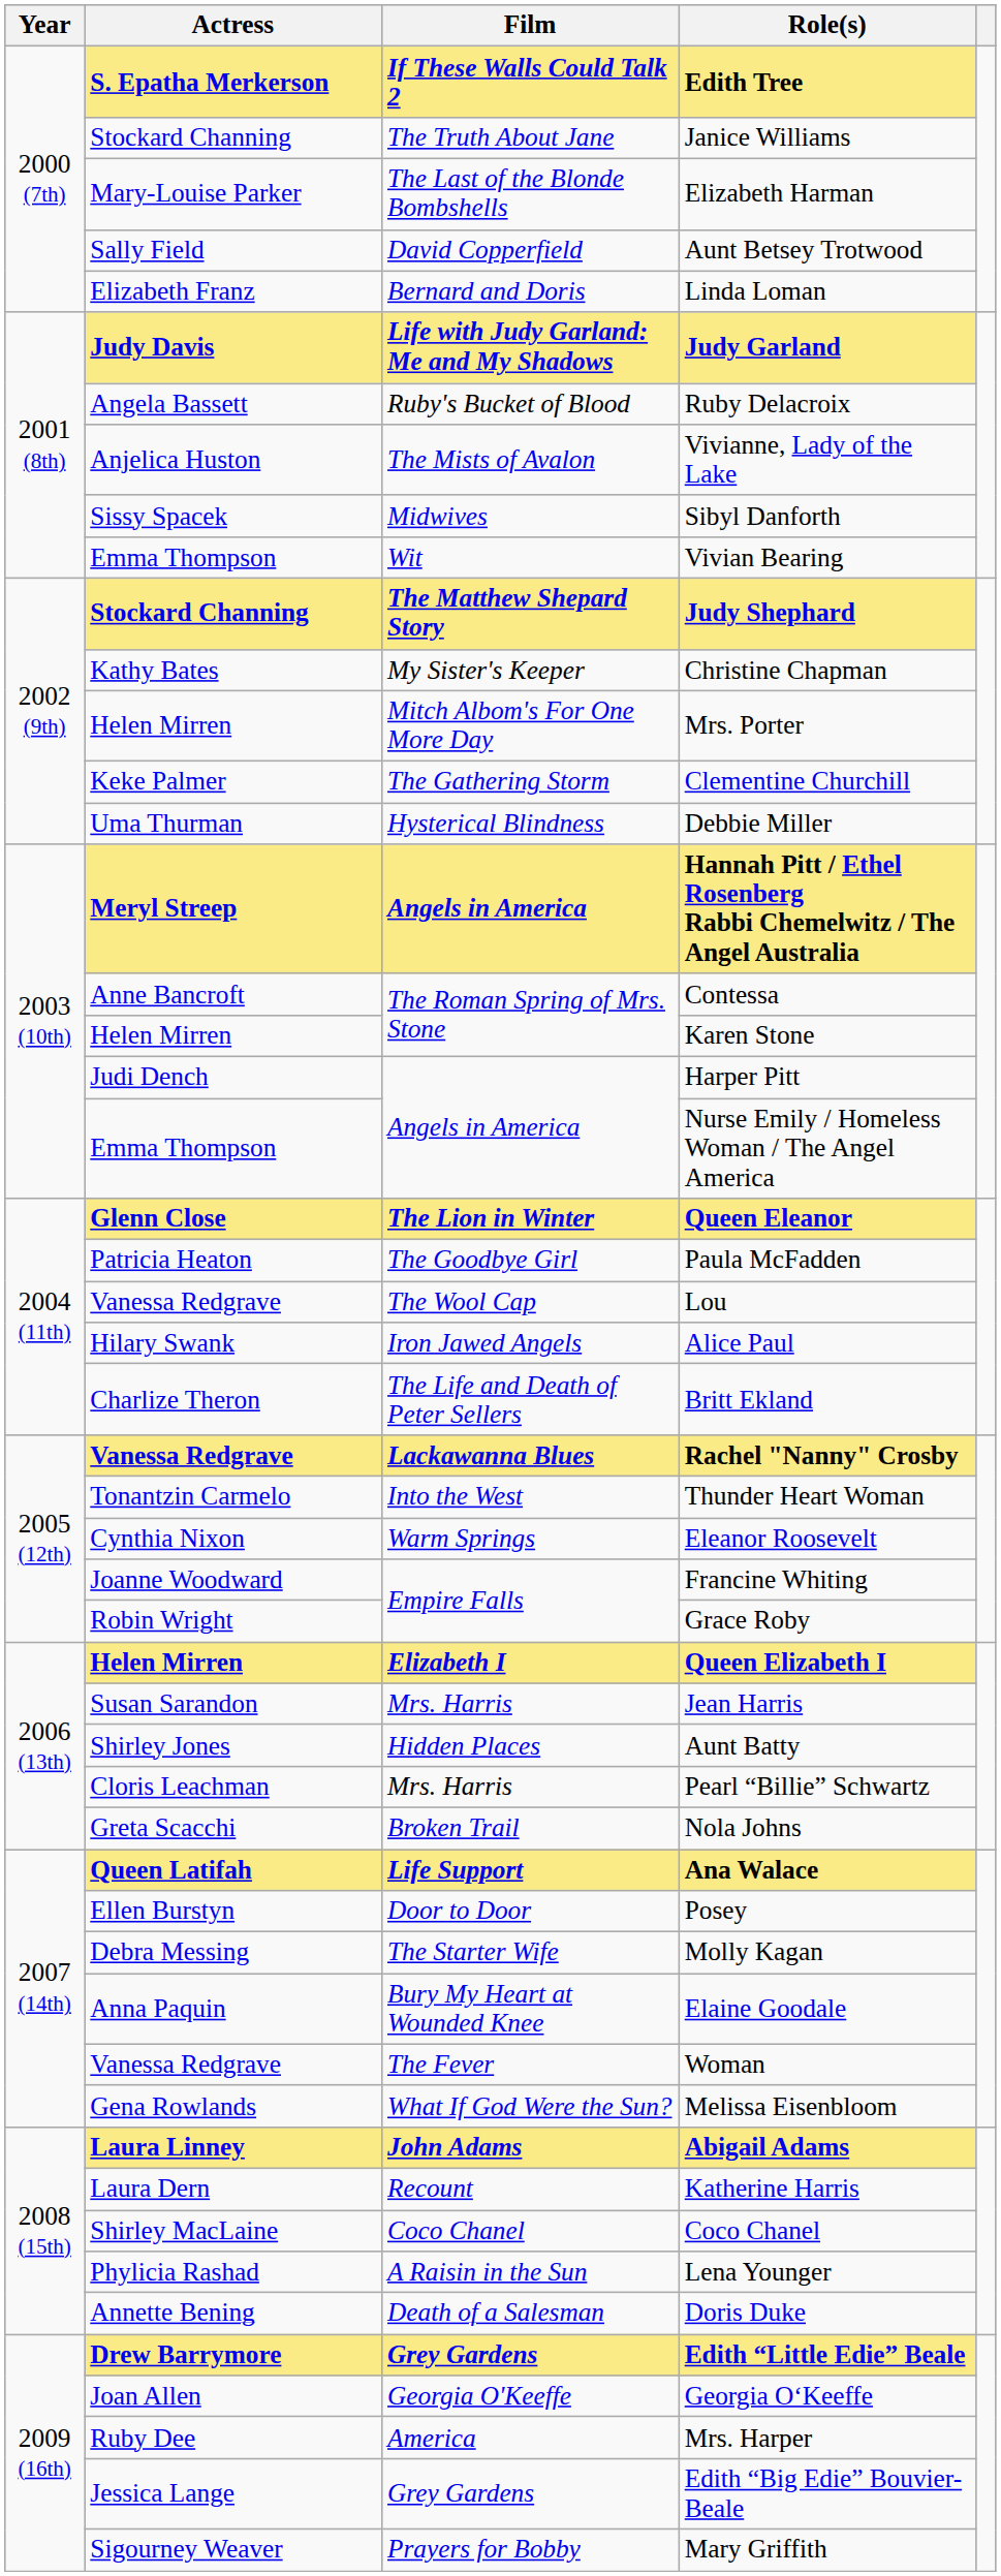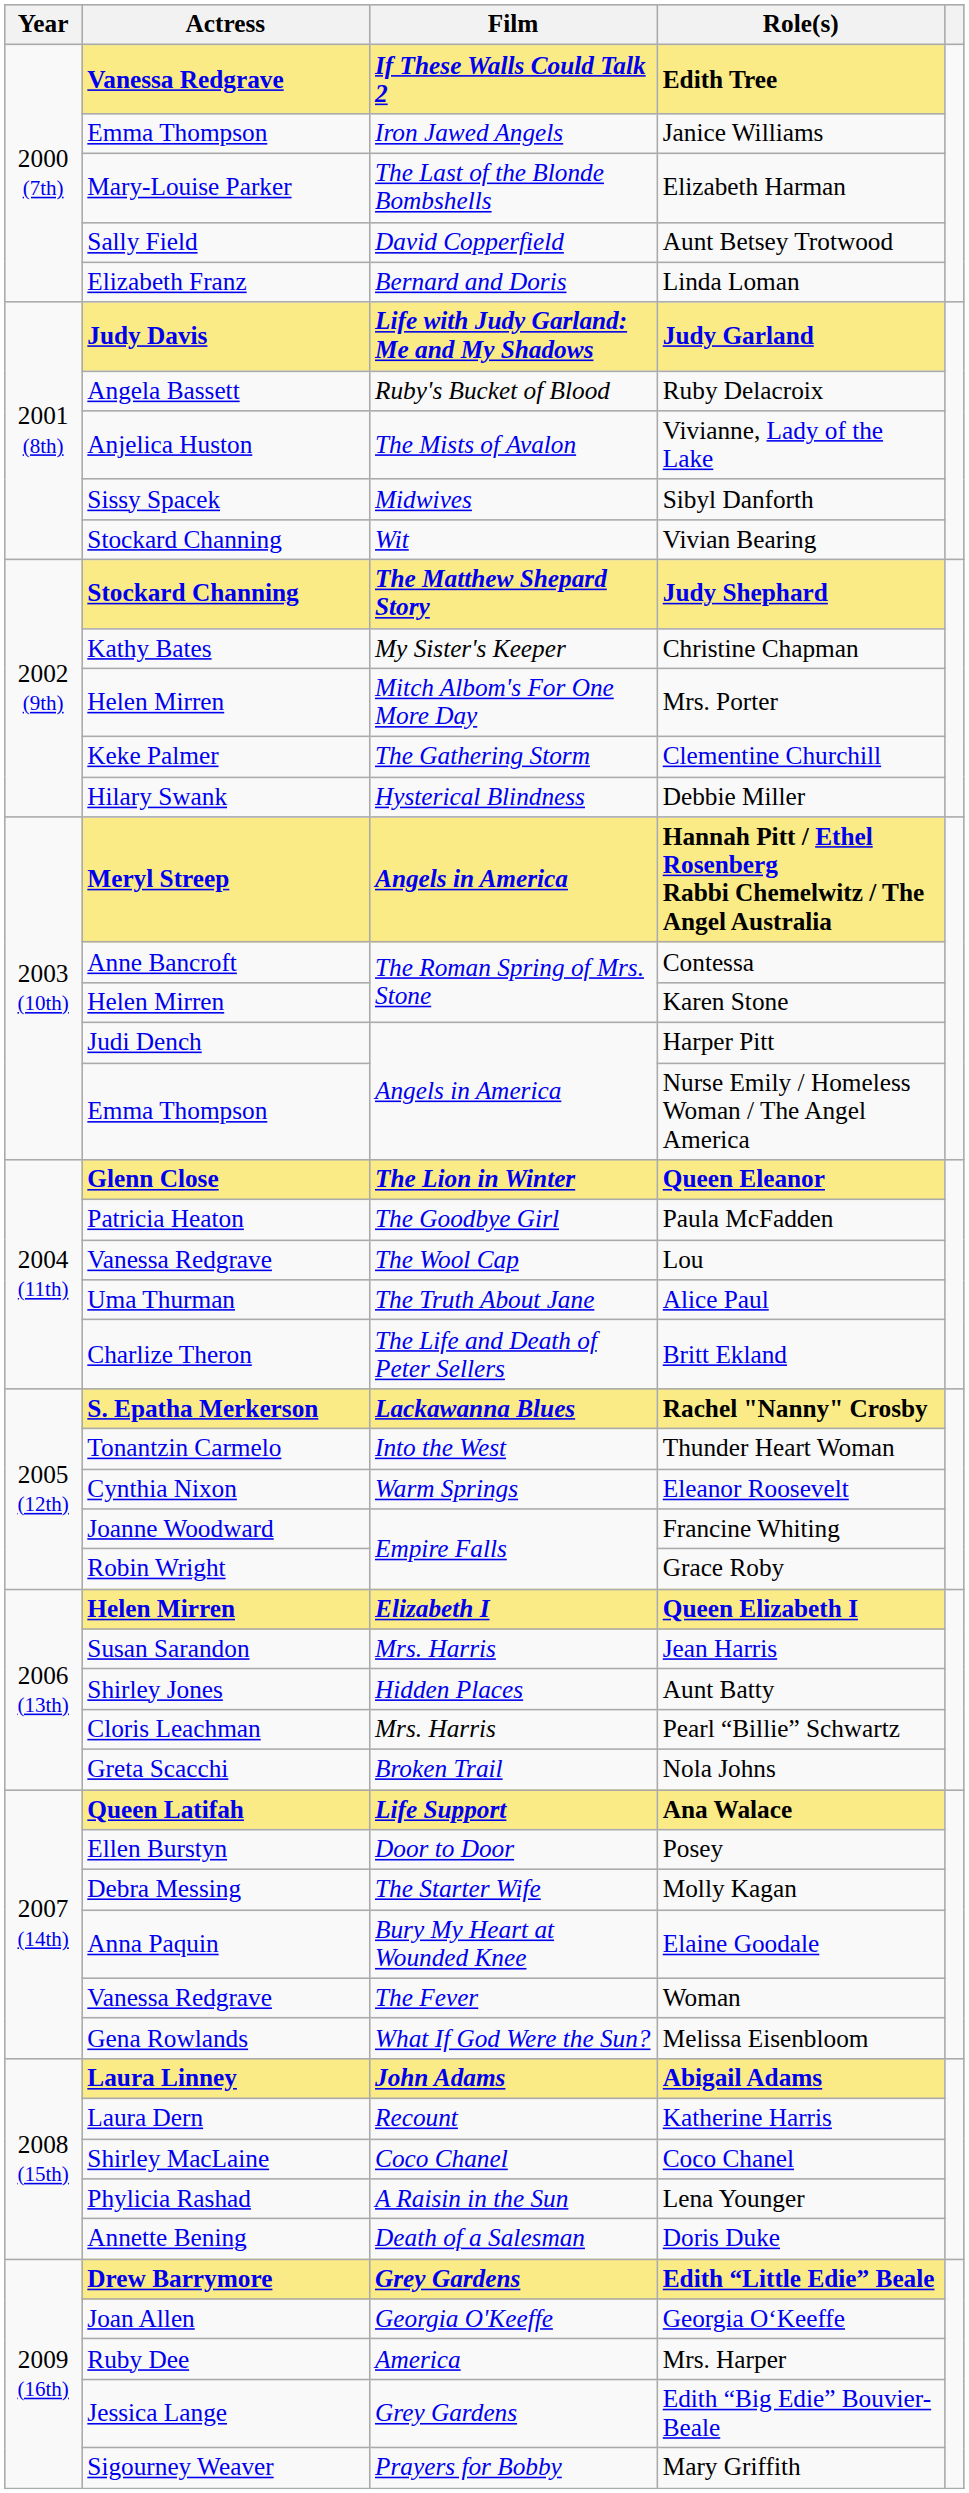 <table class="wikitable sortable" style="text-align:left;">
 <tr>
 <th scope="col" style="width:8%;">Year</th>
 <th scope="col" style="width:30%;">Actress</th>
 <th scope="col" style="width:30%;">Film</th>
 <th scope="col" style="width:30%;">Role(s)</th>
 <th class=unsortable><strong></strong></th>
 </tr>
 <tr>
 <td rowspan="5" align="center">2000<br><small><a href='#'>(7th)</a> </small></td>
-<td style="background:#FAEB86;"><strong><a href='#'>S. Epatha Merkerson</a></strong></td>
+<td style="background:#FAEB86;"><strong><a href='#'>Vanessa Redgrave</a></strong></td>
 <td style="background:#FAEB86;"><strong><em><a href='#'>If These Walls Could Talk 2</a></em></strong></td>
 <td style="background:#FAEB86;"><strong>Edith Tree</strong></td>
 <td rowspan=5></td>
 </tr>
 <tr>
-<td><a href='#'>Stockard Channing</a></td>
-<td><em><a href='#'>The Truth About Jane</a></em></td>
+<td><a href='#'>Emma Thompson</a></td>
+<td><em><a href='#'>Iron Jawed Angels</a></em></td>
 <td>Janice Williams</td>
 </tr>
 <tr>
 <td><a href='#'>Mary-Louise Parker</a></td>
 <td><em><a href='#'>The Last of the Blonde Bombshells</a></em></td>
 <td>Elizabeth Harman</td>
 </tr>
 <tr>
 <td><a href='#'>Sally Field</a></td>
 <td><em><a href='#'>David Copperfield</a></em></td>
 <td>Aunt Betsey Trotwood</td>
 </tr>
 <tr>
 <td><a href='#'>Elizabeth Franz</a></td>
 <td><em><a href='#'>Bernard and Doris</a></em></td>
 <td>Linda Loman</td>
 </tr>
 <tr>
 <td rowspan="5" align="center">2001<br><small><a href='#'>(8th)</a> </small></td>
 <td style="background:#FAEB86;"><strong><a href='#'>Judy Davis</a></strong></td>
 <td style="background:#FAEB86;"><strong><em><a href='#'>Life with Judy Garland: Me and My Shadows</a></em></strong></td>
 <td style="background:#FAEB86;"><strong><a href='#'>Judy Garland</a></strong></td>
 <td rowspan=5></td>
 </tr>
 <tr>
 <td><a href='#'>Angela Bassett</a></td>
 <td><em>Ruby's Bucket of Blood</em></td>
 <td>Ruby Delacroix</td>
 </tr>
 <tr>
 <td><a href='#'>Anjelica Huston</a></td>
 <td><em><a href='#'>The Mists of Avalon</a></em></td>
 <td>Vivianne, <a href='#'>Lady of the Lake</a></td>
 </tr>
 <tr>
 <td><a href='#'>Sissy Spacek</a></td>
 <td><em><a href='#'>Midwives</a></em></td>
 <td>Sibyl Danforth</td>
 </tr>
 <tr>
-<td><a href='#'>Emma Thompson</a></td>
+<td><a href='#'>Stockard Channing</a></td>
 <td><em><a href='#'>Wit</a></em></td>
 <td>Vivian Bearing</td>
 </tr>
 <tr>
 <td rowspan="5" align="center">2002<br><small><a href='#'>(9th)</a> </small></td>
 <td style="background:#FAEB86;"><strong><a href='#'>Stockard Channing</a></strong></td>
 <td style="background:#FAEB86;"><strong><em><a href='#'>The Matthew Shepard Story</a></em></strong></td>
 <td style="background:#FAEB86;"><strong><a href='#'>Judy Shephard</a></strong></td>
 <td rowspan=5></td>
 </tr>
 <tr>
 <td><a href='#'>Kathy Bates</a></td>
 <td><em>My Sister's Keeper</em></td>
 <td>Christine Chapman</td>
 </tr>
 <tr>
 <td><a href='#'>Helen Mirren</a></td>
 <td><em><a href='#'>Mitch Albom's For One More Day</a></em></td>
 <td>Mrs. Porter</td>
 </tr>
 <tr>
 <td><a href='#'>Keke Palmer</a></td>
 <td><em><a href='#'>The Gathering Storm</a></em></td>
 <td><a href='#'>Clementine Churchill</a></td>
 </tr>
 <tr>
-<td><a href='#'>Uma Thurman</a></td>
+<td><a href='#'>Hilary Swank</a></td>
 <td><em><a href='#'>Hysterical Blindness</a></em></td>
 <td>Debbie Miller</td>
 </tr>
 <tr>
 <td rowspan="5" align="center">2003<br><small><a href='#'>(10th)</a> </small></td>
 <td style="background:#FAEB86;"><strong><a href='#'>Meryl Streep</a></strong></td>
 <td style="background:#FAEB86;"><strong><em><a href='#'>Angels in America</a></em></strong></td>
 <td style="background:#FAEB86;"><strong>Hannah Pitt / <a href='#'>Ethel Rosenberg</a> <br> Rabbi Chemelwitz / The Angel Australia</strong></td>
 <td rowspan=5></td>
 </tr>
 <tr>
 <td><a href='#'>Anne Bancroft</a></td>
 <td rowspan="2"><em><a href='#'>The Roman Spring of Mrs. Stone</a></em></td>
 <td>Contessa</td>
 </tr>
 <tr>
 <td><a href='#'>Helen Mirren</a></td>
 <td>Karen Stone</td>
 </tr>
 <tr>
 <td><a href='#'>Judi Dench</a></td>
 <td rowspan="2"><a href='#'><em>Angels in America</em></a></td>
 <td>Harper Pitt</td>
 </tr>
 <tr>
 <td><a href='#'>Emma Thompson</a></td>
 <td>Nurse Emily / Homeless Woman / The Angel America</td>
 </tr>
 <tr>
 <td rowspan="5" align="center">2004<br><small><a href='#'>(11th)</a> </small></td>
 <td style="background:#FAEB86;"><strong><a href='#'>Glenn Close</a></strong></td>
 <td style="background:#FAEB86;"><strong><em><a href='#'>The Lion in Winter</a></em></strong></td>
 <td style="background:#FAEB86;"><strong><a href='#'>Queen Eleanor</a></strong></td>
 <td rowspan=5></td>
 </tr>
 <tr>
 <td><a href='#'>Patricia Heaton</a></td>
 <td><em><a href='#'>The Goodbye Girl</a></em></td>
 <td>Paula McFadden</td>
 </tr>
 <tr>
 <td><a href='#'>Vanessa Redgrave</a></td>
 <td><em><a href='#'>The Wool Cap</a></em></td>
 <td>Lou</td>
 </tr>
 <tr>
-<td><a href='#'>Hilary Swank</a></td>
-<td><em><a href='#'>Iron Jawed Angels</a></em></td>
+<td><a href='#'>Uma Thurman</a></td>
+<td><em><a href='#'>The Truth About Jane</a></em></td>
 <td><a href='#'>Alice Paul</a></td>
 </tr>
 <tr>
 <td><a href='#'>Charlize Theron</a></td>
 <td><em><a href='#'>The Life and Death of Peter Sellers</a></em></td>
 <td><a href='#'>Britt Ekland</a></td>
 </tr>
 <tr>
 <td rowspan="5" align="center">2005<br><small><a href='#'>(12th)</a> </small></td>
-<td style="background:#FAEB86;"><strong><a href='#'>Vanessa Redgrave</a></strong></td>
+<td style="background:#FAEB86;"><strong><a href='#'>S. Epatha Merkerson</a></strong></td>
 <td style="background:#FAEB86;"><strong><em><a href='#'>Lackawanna Blues</a></em></strong></td>
 <td style="background:#FAEB86;"><strong>Rachel "Nanny" Crosby</strong></td>
 <td rowspan=5></td>
 </tr>
 <tr>
 <td><a href='#'>Tonantzin Carmelo</a></td>
 <td><em><a href='#'>Into the West</a></em></td>
 <td>Thunder Heart Woman</td>
 </tr>
 <tr>
 <td><a href='#'>Cynthia Nixon</a></td>
 <td><em><a href='#'>Warm Springs</a></em></td>
 <td><a href='#'>Eleanor Roosevelt</a></td>
 </tr>
 <tr>
 <td><a href='#'>Joanne Woodward</a></td>
 <td rowspan="2"><em><a href='#'>Empire Falls</a></em></td>
 <td>Francine Whiting</td>
 </tr>
 <tr>
 <td><a href='#'>Robin Wright</a></td>
 <td>Grace Roby</td>
 </tr>
 <tr>
 <td rowspan="5" align="center">2006<br><small><a href='#'>(13th)</a> </small></td>
 <td style="background:#FAEB86;"><strong><a href='#'>Helen Mirren</a></strong></td>
 <td style="background:#FAEB86;"><strong><em><a href='#'>Elizabeth I</a></em></strong></td>
 <td style="background:#FAEB86;"><strong><a href='#'>Queen Elizabeth I</a></strong></td>
 <td rowspan=5></td>
 </tr>
 <tr>
 <td><a href='#'>Susan Sarandon</a></td>
 <td><em><a href='#'>Mrs. Harris</a></em></td>
 <td><a href='#'>Jean Harris</a></td>
 </tr>
 <tr>
 <td><a href='#'>Shirley Jones</a></td>
 <td><em><a href='#'>Hidden Places</a></em></td>
 <td>Aunt Batty</td>
 </tr>
 <tr>
 <td><a href='#'>Cloris Leachman</a></td>
 <td><em>Mrs. Harris</em></td>
 <td>Pearl “Billie” Schwartz</td>
 </tr>
 <tr>
 <td><a href='#'>Greta Scacchi</a></td>
 <td><em><a href='#'>Broken Trail</a></em></td>
 <td>Nola Johns</td>
 </tr>
 <tr>
 <td rowspan="6" align="center">2007<br><small><a href='#'>(14th)</a> </small></td>
 <td style="background:#FAEB86;"><strong><a href='#'>Queen Latifah</a></strong></td>
 <td style="background:#FAEB86;"><strong><em><a href='#'>Life Support</a></em></strong></td>
 <td style="background:#FAEB86;"><strong>Ana Walace</strong></td>
 <td rowspan=6></td>
 </tr>
 <tr>
 <td><a href='#'>Ellen Burstyn</a></td>
 <td><em><a href='#'>Door to Door</a></em></td>
 <td>Posey</td>
 </tr>
 <tr>
 <td><a href='#'>Debra Messing</a></td>
 <td><em><a href='#'>The Starter Wife</a></em></td>
 <td>Molly Kagan</td>
 </tr>
 <tr>
 <td><a href='#'>Anna Paquin</a></td>
 <td><em><a href='#'>Bury My Heart at Wounded Knee</a></em></td>
 <td><a href='#'>Elaine Goodale</a></td>
 </tr>
 <tr>
 <td><a href='#'>Vanessa Redgrave</a></td>
 <td><em><a href='#'>The Fever</a></em></td>
 <td>Woman</td>
 </tr>
 <tr>
 <td><a href='#'>Gena Rowlands</a></td>
 <td><em><a href='#'>What If God Were the Sun?</a></em></td>
 <td>Melissa Eisenbloom</td>
 </tr>
 <tr>
 <td rowspan="5" align="center">2008<br><small><a href='#'>(15th)</a> </small></td>
 <td style="background:#FAEB86;"><strong><a href='#'>Laura Linney</a></strong></td>
 <td style="background:#FAEB86;"><strong><em><a href='#'>John Adams</a></em></strong></td>
 <td style="background:#FAEB86;"><strong><a href='#'>Abigail Adams</a></strong></td>
 <td rowspan=5></td>
 </tr>
 <tr>
 <td><a href='#'>Laura Dern</a></td>
 <td><em><a href='#'>Recount</a></em></td>
 <td><a href='#'>Katherine Harris</a></td>
 </tr>
 <tr>
 <td><a href='#'>Shirley MacLaine</a></td>
 <td><em><a href='#'>Coco Chanel</a></em></td>
 <td><a href='#'>Coco Chanel</a></td>
 </tr>
 <tr>
 <td><a href='#'>Phylicia Rashad</a></td>
 <td><em><a href='#'>A Raisin in the Sun</a></em></td>
 <td>Lena Younger</td>
 </tr>
 <tr>
 <td><a href='#'>Annette Bening</a></td>
 <td><em><a href='#'>Death of a Salesman</a></em></td>
 <td><a href='#'>Doris Duke</a></td>
 </tr>
 <tr>
 <td rowspan="5" align="center">2009<br><small><a href='#'>(16th)</a> </small></td>
 <td style="background:#FAEB86;"><strong><a href='#'>Drew Barrymore</a></strong></td>
 <td style="background:#FAEB86;"><strong><em><a href='#'>Grey Gardens</a></em></strong></td>
 <td style="background:#FAEB86;"><strong><a href='#'>Edith “Little Edie” Beale</a></strong></td>
 <td rowspan=5></td>
 </tr>
 <tr>
 <td><a href='#'>Joan Allen</a></td>
 <td><em><a href='#'>Georgia O'Keeffe</a></em></td>
 <td><a href='#'>Georgia O‘Keeffe</a></td>
 </tr>
 <tr>
 <td><a href='#'>Ruby Dee</a></td>
 <td><em><a href='#'>America</a></em></td>
 <td>Mrs. Harper</td>
 </tr>
 <tr>
 <td><a href='#'>Jessica Lange</a></td>
 <td><em><a href='#'>Grey Gardens</a></em></td>
 <td><a href='#'>Edith “Big Edie” Bouvier-Beale</a></td>
 </tr>
 <tr>
 <td><a href='#'>Sigourney Weaver</a></td>
 <td><em><a href='#'>Prayers for Bobby</a></em></td>
 <td>Mary Griffith</td>
 </tr>
 </table>
